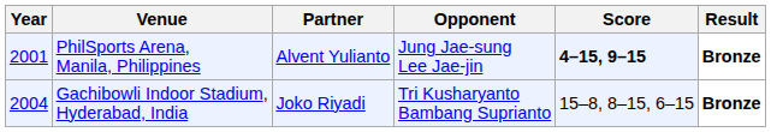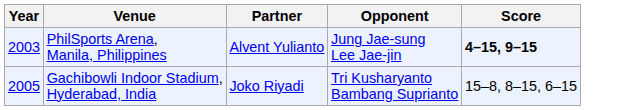 <table class="sortable wikitable" style="font-size: 90%">
 <tr>
 <th>Year</th>
 <th>Venue</th>
 <th>Partner</th>
 <th>Opponent</th>
 <th>Score</th>
-<th>Result</th>
 </tr>
 <tr style="background:#ECF2FF">
-<td align="center"><a href='#'>2001</a></td>
+<td align="center"><a href='#'>2003</a></td>
 <td align="left"><a href='#'>PhilSports Arena</a>,<br><a href='#'>Manila, Philippines</a></td>
 <td align="left"> <a href='#'>Alvent Yulianto</a></td>
 <td align="left"> <a href='#'>Jung Jae-sung</a> <br>  <a href='#'>Lee Jae-jin</a></td>
 <td align="left"><strong>4–15, 9–15</strong></td>
-<td style="text-align:left; background:white"> <strong>Bronze</strong></td>
 </tr>
 <tr style="background:#ECF2FF">
-<td align="center"><a href='#'>2004</a></td>
+<td align="center"><a href='#'>2005</a></td>
 <td align="left"><a href='#'>Gachibowli Indoor Stadium</a>,<br><a href='#'>Hyderabad, India</a></td>
 <td align="left"> <a href='#'>Joko Riyadi</a></td>
 <td align="left"> <a href='#'>Tri Kusharyanto</a> <br>  <a href='#'>Bambang Suprianto</a></td>
 <td align="left">15–8, 8–15, 6–15</td>
-<td style="text-align:left; background:white"> <strong>Bronze</strong></td>
 </tr>
 </table>
